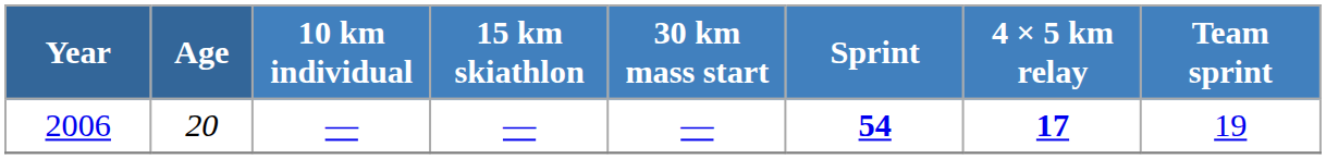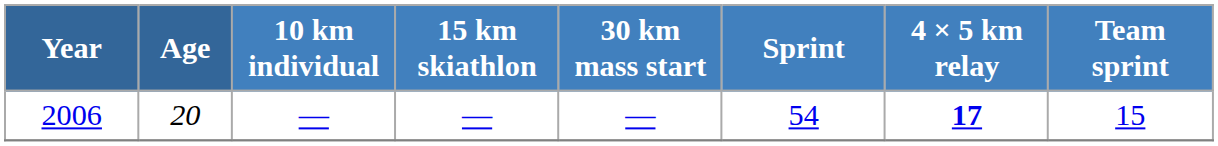 <table class="wikitable" style="font-size:95%; text-align:center; border:grey solid 1px; border-collapse:collapse; background:#ffffff;">
 <tr>
 <th style="background-color:#369; color:white; width:60px;"> Year </th>
 <th style="background-color:#369; color:white; width:40px;"> Age </th>
 <th style="background-color:#4180be; color:white; width:75px;"> 10 km <br>individual</th>
 <th style="background-color:#4180be; color:white; width:75px;"> 15 km <br> skiathlon </th>
 <th style="background-color:#4180be; color:white; width:75px;"> 30 km <br>mass start</th>
 <th style="background-color:#4180be; color:white; width:75px;"> Sprint </th>
 <th style="background-color:#4180be; color:white; width:75px;"> 4 × 5 km <br> relay </th>
 <th style="background-color:#4180be; color:white; width:75px;"> Team <br> sprint </th>
 </tr>
 <tr>
 <td><a href='#'>2006</a></td>
 <td><em>20</em></td>
 <td><a href='#'>—</a></td>
 <td><a href='#'>—</a></td>
 <td><a href='#'>—</a></td>
-<td><strong><a href='#'>54</a></strong></td>
+<td><a href='#'>54</a></td>
 <td><strong><a href='#'>17</a></strong></td>
-<td><a href='#'>19</a></td>
+<td><a href='#'>15</a></td>
 </tr>
 <tr>
 </tr>
 </table>
